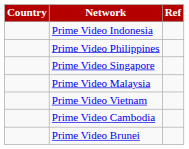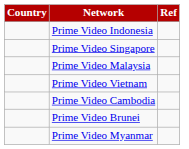 <table class="wikitable">
 <tr>
 <th style="background-color:#B50000; color:white;">Country</th>
 <th style="background-color:#B50000; color:white;">Network</th>
 <th style="background-color:#B50000; color:white;">Ref</th>
 </tr>
 <tr>
 <td></td>
 <td><a href='#'>Prime Video Indonesia</a></td>
-<td></td>
-</tr>
-<tr>
-<td></td>
-<td><a href='#'>Prime Video Philippines</a></td>
 <td></td>
 </tr>
 <tr>
 <td></td>
 <td><a href='#'>Prime Video Singapore</a></td>
 <td></td>
 </tr>
 <tr>
 <td></td>
 <td><a href='#'>Prime Video Malaysia</a></td>
 <td></td>
 </tr>
 <tr>
 <td></td>
 <td><a href='#'>Prime Video Vietnam</a></td>
 <td></td>
 </tr>
 <tr>
 <td></td>
 <td><a href='#'>Prime Video Cambodia</a></td>
 <td></td>
 </tr>
 <tr>
 <td></td>
 <td><a href='#'>Prime Video Brunei</a></td>
 <td></td>
 </tr>
+<tr>
+<td></td>
+<td><a href='#'>Prime Video Myanmar</a></td>
+<td></td>
+</tr>
 </table>
